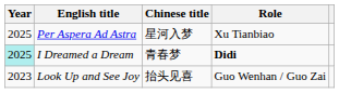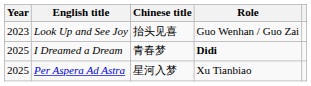 <table class="wikitable">
 <tr>
 <th width=10>Year</th>
 <th>English title</th>
 <th>Chinese title</th>
 <th>Role</th>
 <th></th>
 </tr>
 <tr>
+<td>2023</td>
+<td><em>Look Up and See Joy</em></td>
+<td>抬头见喜</td>
+<td>Guo Wenhan / Guo Zai</td>
+<td></td>
+</tr>
+<tr>
+<td>2025</td>
+<td><em>I Dreamed a Dream</em></td>
+<td>青春梦</td>
+<td><strong>Didi</strong></td>
+<td></td>
+</tr>
+<tr>
 <td>2025</td>
 <td><em><a href='#'>Per Aspera Ad Astra</a></em></td>
 <td>星河入梦</td>
 <td>Xu Tianbiao</td>
 <td></td>
 </tr>
-<tr>
-<td style="background: paleturquoise;">2025</td>
-<td><em>I Dreamed a Dream</em></td>
-<td>青春梦</td>
-<td><strong>Didi</strong></td>
-<td></td>
-</tr>
-<tr>
-<td>2023</td>
-<td><em>Look Up and See Joy</em></td>
-<td>抬头见喜</td>
-<td>Guo Wenhan / Guo Zai</td>
-<td></td>
-</tr>
 </table>
